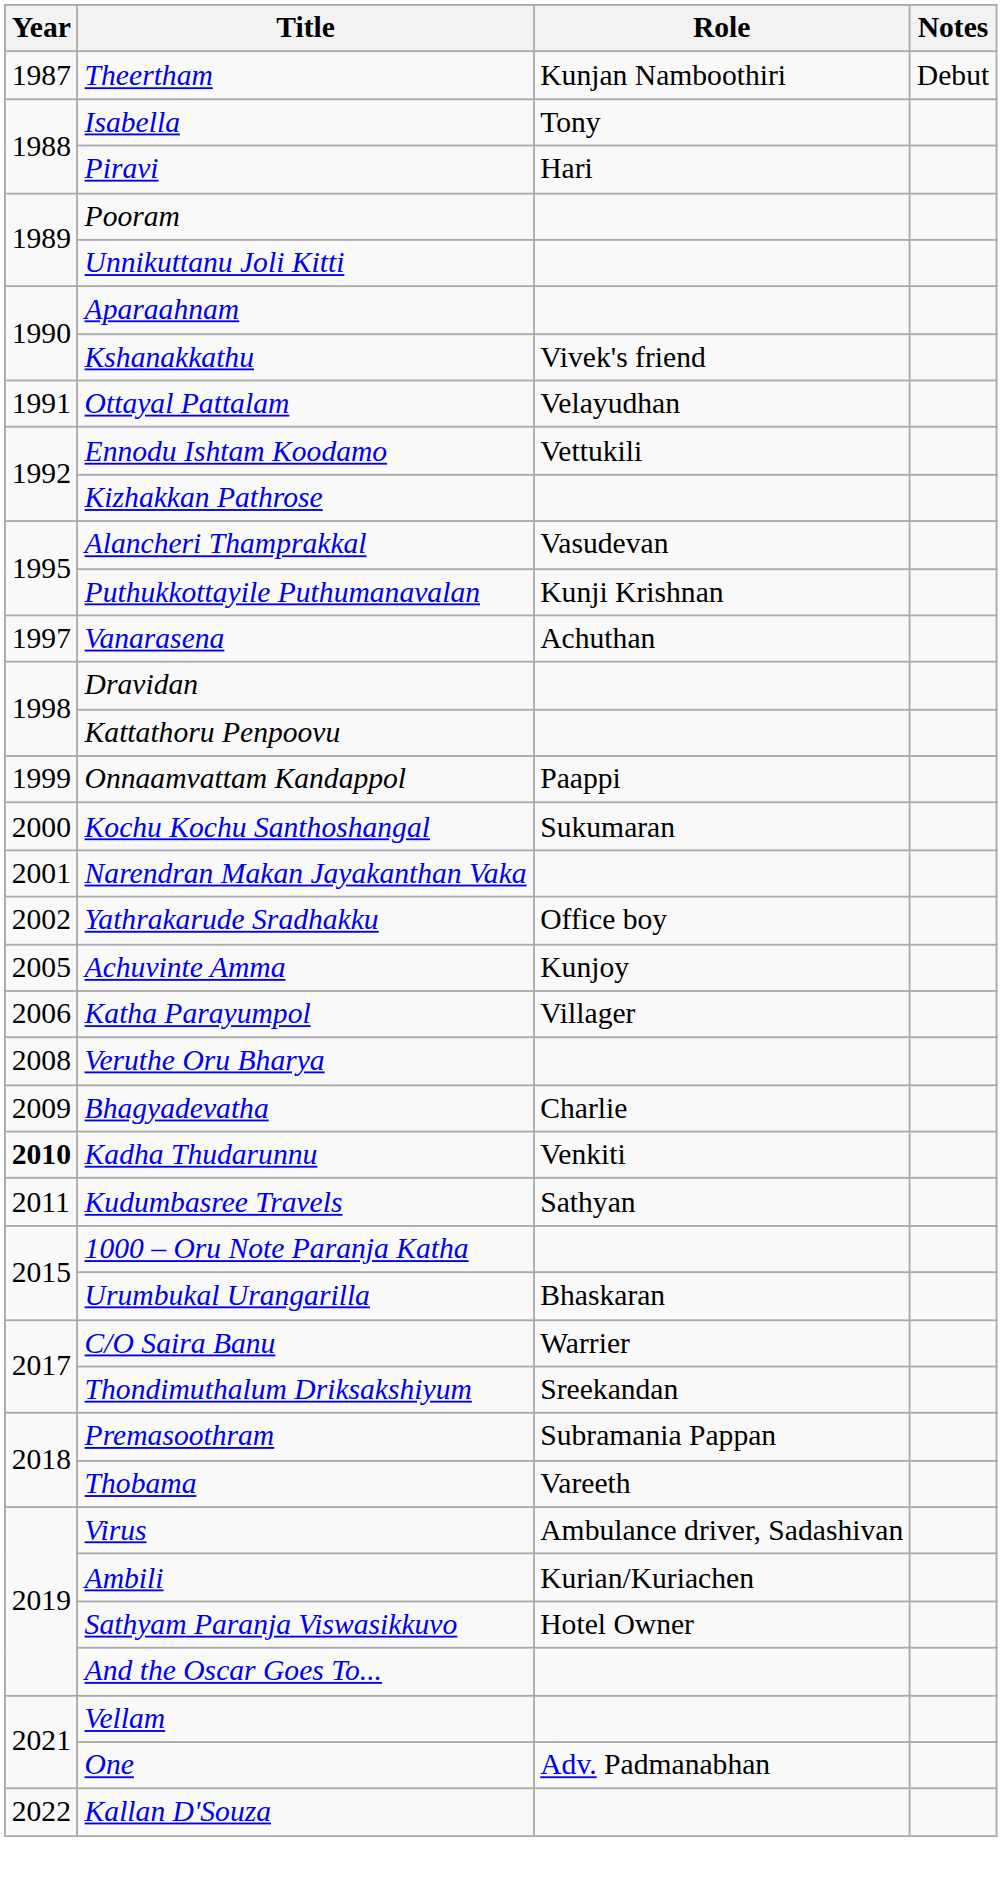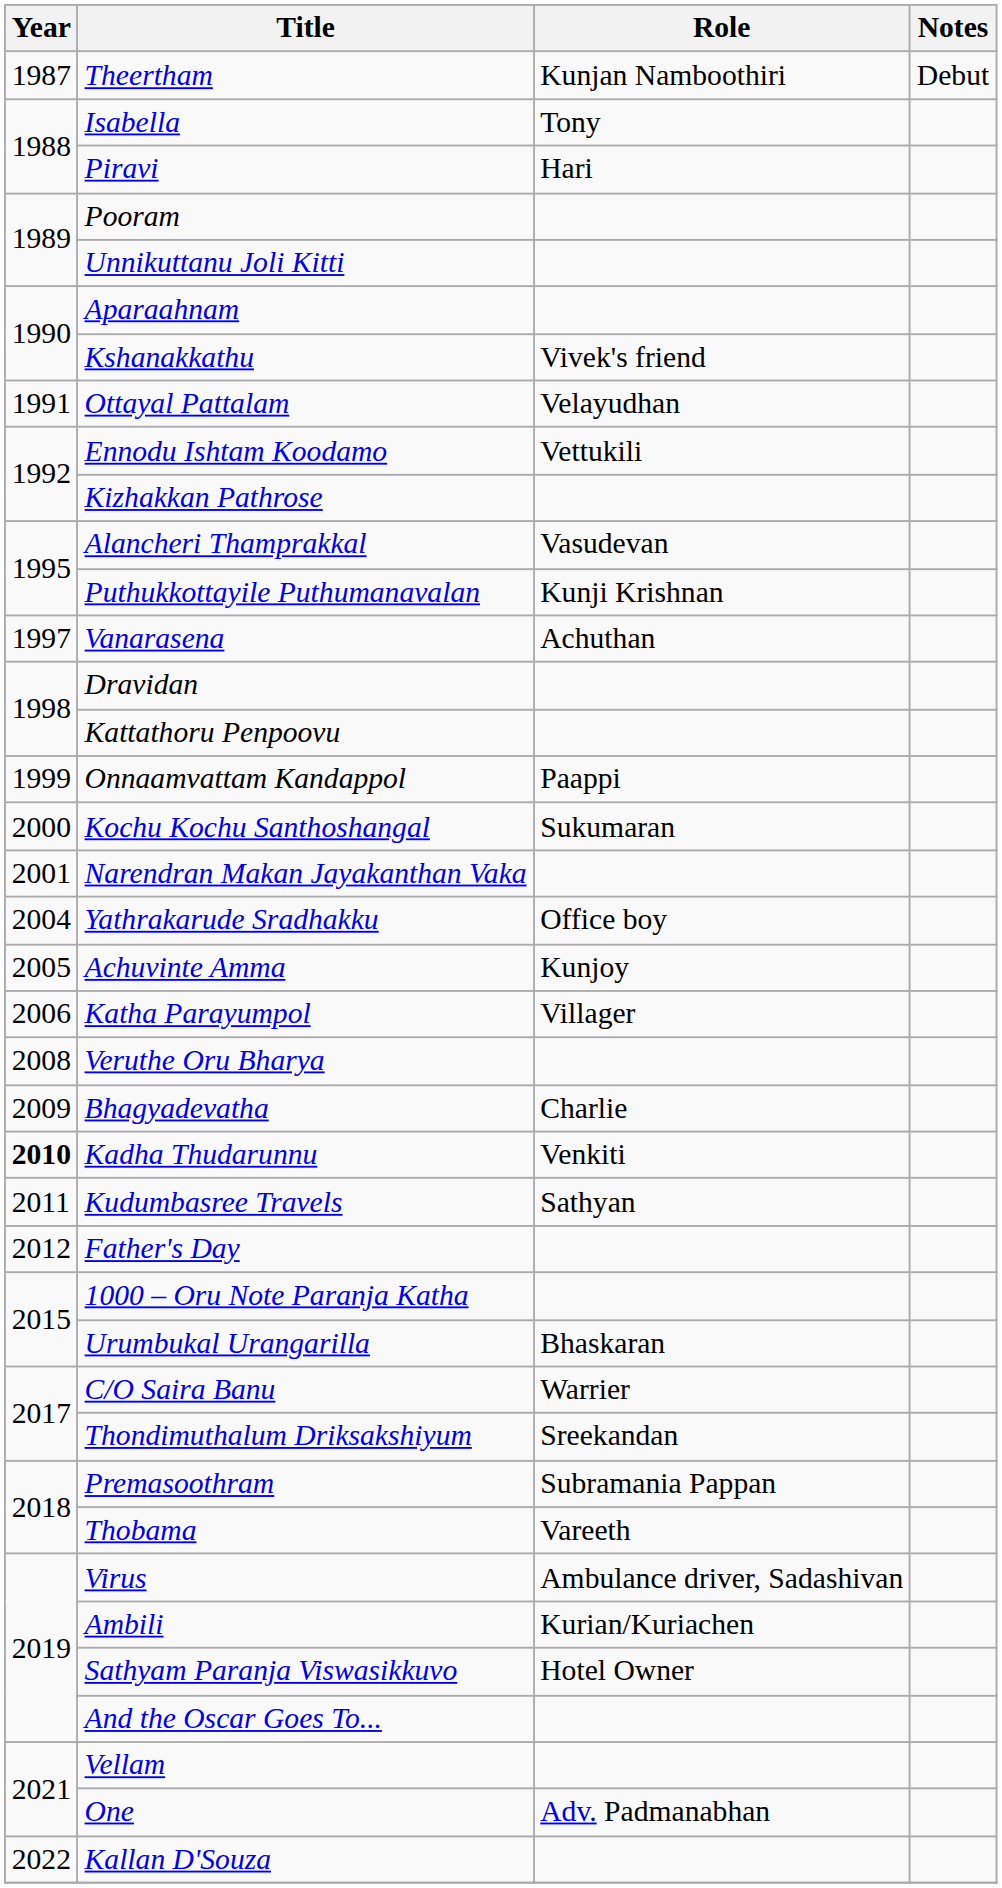 <table class="wikitable sortable">
 <tr>
 <th>Year</th>
 <th>Title</th>
 <th>Role</th>
 <th class="unsortable">Notes</th>
 </tr>
 <tr>
 <td>1987</td>
 <td><em><a href='#'>Theertham</a></em></td>
 <td>Kunjan Namboothiri</td>
 <td>Debut</td>
 </tr>
 <tr>
 <td rowspan=2>1988</td>
 <td><em><a href='#'>Isabella</a></em></td>
 <td>Tony</td>
 <td></td>
 </tr>
 <tr>
 <td><em><a href='#'>Piravi</a></em></td>
 <td>Hari</td>
 <td></td>
 </tr>
 <tr>
 <td rowspan=2>1989</td>
 <td><em>Pooram</em></td>
 <td></td>
 <td></td>
 </tr>
 <tr>
 <td><em><a href='#'>Unnikuttanu Joli Kitti</a></em></td>
 <td></td>
 <td></td>
 </tr>
 <tr>
 <td rowspan=2>1990</td>
 <td><em><a href='#'>Aparaahnam</a></em></td>
 <td></td>
 <td></td>
 </tr>
 <tr>
 <td><em><a href='#'>Kshanakkathu</a></em></td>
 <td>Vivek's friend</td>
 <td></td>
 </tr>
 <tr>
 <td>1991</td>
 <td><em><a href='#'>Ottayal Pattalam</a></em></td>
 <td>Velayudhan</td>
 <td></td>
 </tr>
 <tr>
 <td rowspan=2>1992</td>
 <td><em><a href='#'>Ennodu Ishtam Koodamo</a></em></td>
 <td>Vettukili</td>
 <td></td>
 </tr>
 <tr>
 <td><em><a href='#'>Kizhakkan Pathrose</a></em></td>
 <td></td>
 <td></td>
 </tr>
 <tr>
 <td rowspan=2>1995</td>
 <td><em><a href='#'>Alancheri Thamprakkal</a></em></td>
 <td>Vasudevan</td>
 <td></td>
 </tr>
 <tr>
 <td><em><a href='#'>Puthukkottayile Puthumanavalan</a></em></td>
 <td>Kunji Krishnan</td>
 <td></td>
 </tr>
 <tr>
 <td>1997</td>
 <td><em><a href='#'>Vanarasena</a></em></td>
 <td>Achuthan</td>
 <td></td>
 </tr>
 <tr>
 <td rowspan=2>1998</td>
 <td><em>Dravidan</em></td>
 <td></td>
 <td></td>
 </tr>
 <tr>
 <td><em>Kattathoru Penpoovu</em></td>
 <td></td>
 <td></td>
 </tr>
 <tr>
 <td>1999</td>
 <td><em>Onnaamvattam Kandappol</em></td>
 <td>Paappi</td>
 <td></td>
 </tr>
 <tr>
 <td>2000</td>
 <td><em><a href='#'>Kochu Kochu Santhoshangal</a></em></td>
 <td>Sukumaran</td>
 <td></td>
 </tr>
 <tr>
 <td>2001</td>
 <td><em><a href='#'>Narendran Makan Jayakanthan Vaka</a></em></td>
 <td></td>
 <td></td>
 </tr>
 <tr>
-<td>2002</td>
+<td>2004</td>
 <td><em><a href='#'>Yathrakarude Sradhakku</a></em></td>
 <td>Office boy</td>
 <td></td>
 </tr>
 <tr>
 <td>2005</td>
 <td><em><a href='#'>Achuvinte Amma</a></em></td>
 <td>Kunjoy</td>
 <td></td>
 </tr>
 <tr>
 <td>2006</td>
 <td><em><a href='#'>Katha Parayumpol</a></em></td>
 <td>Villager</td>
 <td></td>
 </tr>
 <tr>
 <td>2008</td>
 <td><em><a href='#'>Veruthe Oru Bharya</a></em></td>
 <td></td>
 <td></td>
 </tr>
 <tr>
 <td>2009</td>
 <td><em><a href='#'>Bhagyadevatha</a></em></td>
 <td>Charlie</td>
 <td></td>
 </tr>
 <tr>
 <td><strong>2010</strong></td>
 <td><em><a href='#'>Kadha Thudarunnu</a></em></td>
 <td>Venkiti</td>
 <td></td>
 </tr>
 <tr>
 <td>2011</td>
 <td><em><a href='#'>Kudumbasree Travels</a></em></td>
 <td>Sathyan</td>
+<td></td>
+</tr>
+<tr>
+<td>2012</td>
+<td><em><a href='#'>Father's Day</a></em></td>
+<td></td>
 <td></td>
 </tr>
 <tr>
 <td rowspan=2>2015</td>
 <td><em><a href='#'>1000 – Oru Note Paranja Katha</a></em></td>
 <td></td>
 <td></td>
 </tr>
 <tr>
 <td><em><a href='#'>Urumbukal Urangarilla</a></em></td>
 <td>Bhaskaran</td>
 <td></td>
 </tr>
 <tr>
 <td rowspan=2>2017</td>
 <td><em><a href='#'>C/O Saira Banu</a></em></td>
 <td>Warrier</td>
 <td></td>
 </tr>
 <tr>
 <td><em><a href='#'>Thondimuthalum Driksakshiyum</a></em></td>
 <td>Sreekandan</td>
 <td></td>
 </tr>
 <tr>
 <td rowspan=2>2018</td>
 <td><em><a href='#'>Premasoothram</a></em></td>
 <td>Subramania Pappan</td>
 <td></td>
 </tr>
 <tr>
 <td><em><a href='#'>Thobama</a></em></td>
 <td>Vareeth</td>
 <td></td>
 </tr>
 <tr>
 <td rowspan=4>2019</td>
 <td><em><a href='#'>Virus</a></em></td>
 <td>Ambulance driver, Sadashivan</td>
 <td></td>
 </tr>
 <tr>
 <td><em><a href='#'>Ambili</a></em></td>
 <td>Kurian/Kuriachen</td>
 <td></td>
 </tr>
 <tr>
 <td><em><a href='#'>Sathyam Paranja Viswasikkuvo</a></em></td>
 <td>Hotel Owner</td>
 <td></td>
 </tr>
 <tr>
 <td><em><a href='#'>And the Oscar Goes To...</a></em></td>
 <td></td>
 <td></td>
 </tr>
 <tr>
 <td rowspan=2>2021</td>
 <td><em><a href='#'>Vellam</a></em></td>
 <td></td>
 <td></td>
 </tr>
 <tr>
 <td><em><a href='#'>One</a></em></td>
 <td><a href='#'>Adv.</a> Padmanabhan</td>
 <td></td>
 </tr>
 <tr>
 <td>2022</td>
 <td><em><a href='#'>Kallan D'Souza</a></em></td>
 <td></td>
 <td></td>
 </tr>
 <tr>
 </tr>
 </table>
